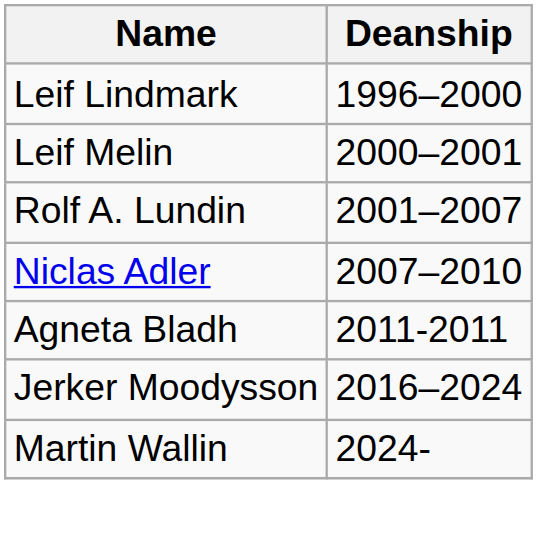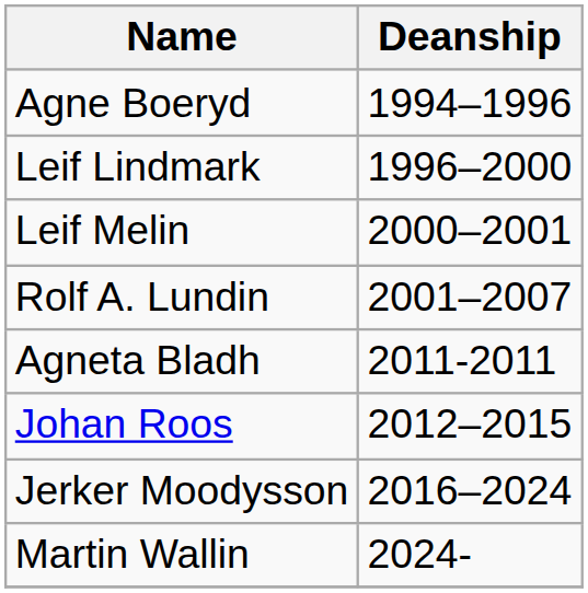 <table class="wikitable">
 <tr>
 <th>Name</th>
 <th>Deanship</th>
+</tr>
+<tr>
+<td>Agne Boeryd</td>
+<td>1994–1996</td>
 </tr>
 <tr>
 <td>Leif Lindmark</td>
 <td>1996–2000</td>
 </tr>
 <tr>
 <td>Leif Melin</td>
 <td>2000–2001</td>
 </tr>
 <tr>
 <td>Rolf A. Lundin</td>
 <td>2001–2007</td>
 </tr>
 <tr>
-<td><a href='#'>Niclas Adler</a></td>
-<td>2007–2010</td>
+<td>Agneta Bladh</td>
+<td>2011-2011</td>
 </tr>
 <tr>
-<td>Agneta Bladh</td>
-<td>2011-2011</td>
+<td><a href='#'>Johan Roos</a></td>
+<td>2012–2015</td>
 </tr>
 <tr>
 <td>Jerker Moodysson</td>
 <td>2016–2024</td>
 </tr>
 <tr>
 <td>Martin Wallin</td>
 <td>2024-</td>
 </tr>
 <tr>
 </tr>
 </table>
